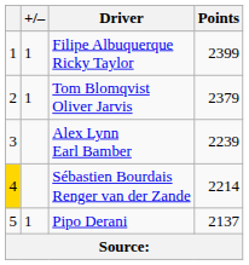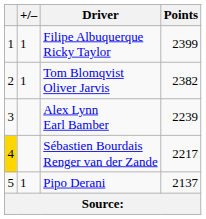 <table class="wikitable" style="font-size: 95%;">
 <tr>
 <th scope="col"></th>
 <th scope="col">+/–</th>
 <th scope="col">Driver</th>
 <th scope="col">Points</th>
 </tr>
 <tr>
 <td align=center>1</td>
 <td align="left"> 1</td>
 <td> <a href='#'>Filipe Albuquerque</a><br> <a href='#'>Ricky Taylor</a></td>
 <td align=right>2399</td>
 </tr>
 <tr>
 <td align=center>2</td>
 <td align="left"> 1</td>
 <td> <a href='#'>Tom Blomqvist</a><br> <a href='#'>Oliver Jarvis</a></td>
-<td align=right>2379</td>
+<td align=right>2382</td>
 </tr>
 <tr>
 <td align=center>3</td>
 <td align="left"></td>
 <td> <a href='#'>Alex Lynn</a><br> <a href='#'>Earl Bamber</a></td>
 <td align=right>2239</td>
 </tr>
 <tr>
 <td align=center style="background: gold;">4</td>
 <td align="left"></td>
 <td> <a href='#'>Sébastien Bourdais</a><br> <a href='#'>Renger van der Zande</a></td>
-<td align=right>2214</td>
+<td align=right>2217</td>
 </tr>
 <tr>
 <td align=center>5</td>
 <td align="left"> 1</td>
 <td> <a href='#'>Pipo Derani</a></td>
 <td align=right>2137</td>
 </tr>
 <tr>
 <th colspan=5>Source:</th>
 </tr>
 </table>
